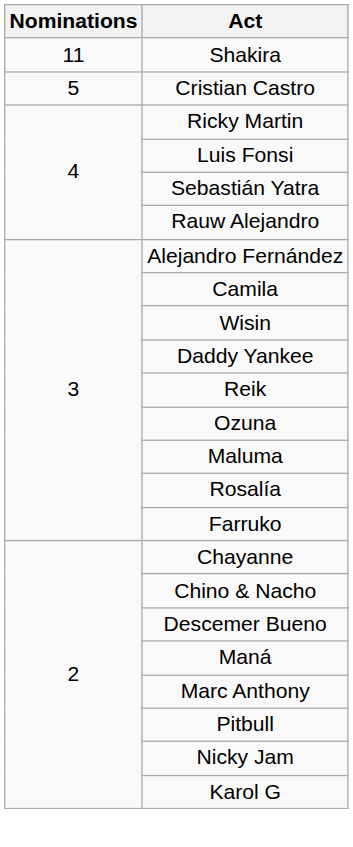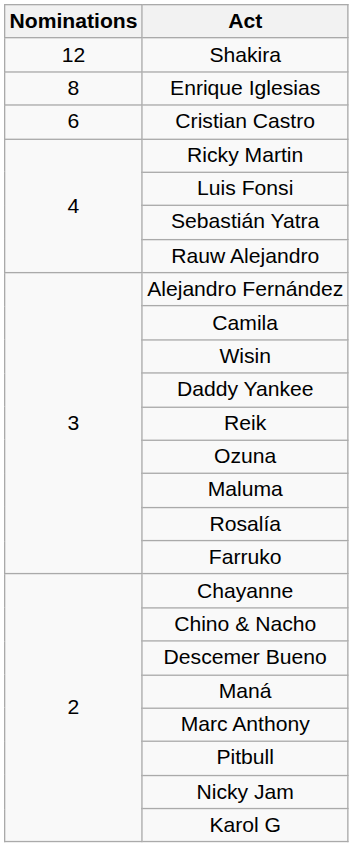 <table class="wikitable" rowspan="2" style="text-align:center;">
 <tr>
 <th scope="col">Nominations</th>
 <th scope="col">Act</th>
 </tr>
 <tr>
-<td>11</td>
+<td>12</td>
 <td>Shakira</td>
 </tr>
 <tr>
-<td>5</td>
+<td>8</td>
+<td>Enrique Iglesias</td>
+</tr>
+<tr>
+<td>6</td>
 <td>Cristian Castro</td>
 </tr>
 <tr>
 <td rowspan="4">4</td>
 <td>Ricky Martin</td>
 </tr>
 <tr>
 <td>Luis Fonsi</td>
 </tr>
 <tr>
 <td>Sebastián Yatra</td>
 </tr>
 <tr>
 <td>Rauw Alejandro</td>
 </tr>
 <tr>
 <td rowspan="9">3</td>
 <td>Alejandro Fernández</td>
 </tr>
 <tr>
 <td>Camila</td>
 </tr>
 <tr>
 <td>Wisin</td>
 </tr>
 <tr>
 <td>Daddy Yankee</td>
 </tr>
 <tr>
 <td>Reik</td>
 </tr>
 <tr>
 <td>Ozuna</td>
 </tr>
 <tr>
 <td>Maluma</td>
 </tr>
 <tr>
 <td>Rosalía</td>
 </tr>
 <tr>
 <td>Farruko</td>
 </tr>
 <tr>
 <td rowspan="8">2</td>
 <td>Chayanne</td>
 </tr>
 <tr>
 <td>Chino & Nacho</td>
 </tr>
 <tr>
 <td>Descemer Bueno</td>
 </tr>
 <tr>
 <td>Maná</td>
 </tr>
 <tr>
 <td>Marc Anthony</td>
 </tr>
 <tr>
 <td>Pitbull</td>
 </tr>
 <tr>
 <td>Nicky Jam</td>
 </tr>
 <tr>
 <td>Karol G</td>
 </tr>
 </table>
